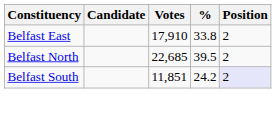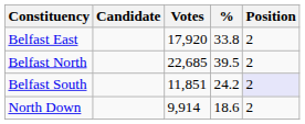 <table class="wikitable sortable">
 <tr>
 <th>Constituency</th>
 <th>Candidate</th>
 <th>Votes</th>
 <th>%</th>
 <th>Position</th>
 </tr>
 <tr>
 <td><a href='#'>Belfast East</a></td>
 <td></td>
-<td>17,910</td>
+<td>17,920</td>
 <td>33.8</td>
 <td>2</td>
 </tr>
 <tr>
 <td><a href='#'>Belfast North</a></td>
 <td></td>
 <td>22,685</td>
 <td>39.5</td>
 <td>2</td>
 </tr>
 <tr>
 <td><a href='#'>Belfast South</a></td>
 <td></td>
 <td>11,851</td>
 <td>24.2</td>
 <td style="background: lavender;">2</td>
 </tr>
+<tr>
+<td><a href='#'>North Down</a></td>
+<td></td>
+<td>9,914</td>
+<td>18.6</td>
+<td>2</td>
+</tr>
 </table>
